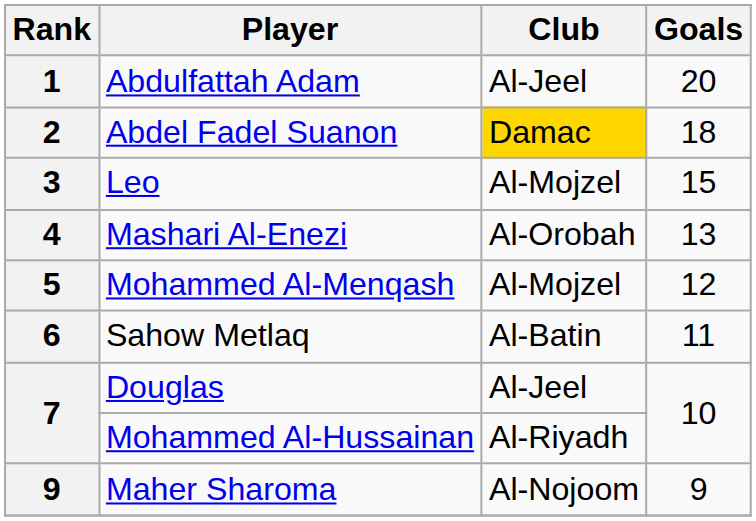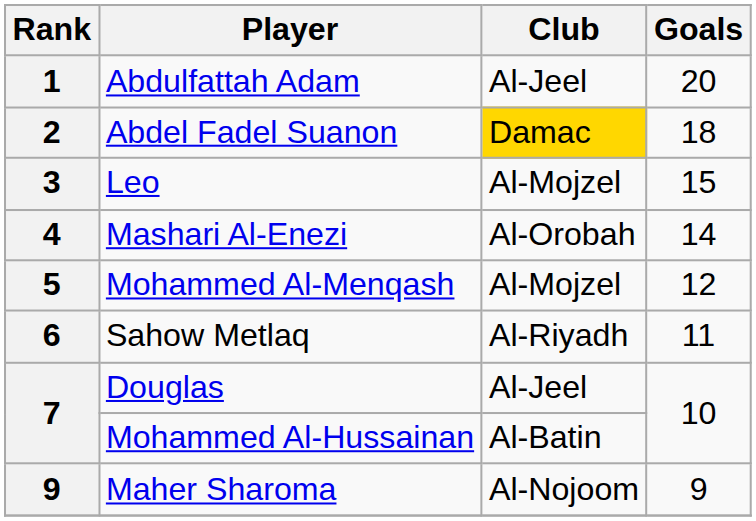 <table class=wikitable>
 <tr>
 <th>Rank</th>
 <th>Player</th>
 <th>Club</th>
 <th>Goals</th>
 </tr>
 <tr>
 <th>1</th>
 <td> <a href='#'>Abdulfattah Adam</a></td>
 <td>Al-Jeel</td>
 <td align=center>20</td>
 </tr>
 <tr>
 <th>2</th>
 <td> <a href='#'>Abdel Fadel Suanon</a></td>
 <td style="background: gold;">Damac</td>
 <td align=center>18</td>
 </tr>
 <tr>
 <th>3</th>
 <td> <a href='#'>Leo</a></td>
 <td>Al-Mojzel</td>
 <td align=center>15</td>
 </tr>
 <tr>
 <th>4</th>
 <td> <a href='#'>Mashari Al-Enezi</a></td>
 <td>Al-Orobah</td>
-<td align=center>13</td>
+<td align=center>14</td>
 </tr>
 <tr>
 <th>5</th>
 <td> <a href='#'>Mohammed Al-Menqash</a></td>
 <td>Al-Mojzel</td>
 <td align=center>12</td>
 </tr>
 <tr>
 <th>6</th>
 <td> Sahow Metlaq</td>
-<td>Al-Batin</td>
+<td>Al-Riyadh</td>
 <td align=center>11</td>
 </tr>
 <tr>
 <th rowspan=2>7</th>
 <td> <a href='#'>Douglas</a></td>
 <td>Al-Jeel</td>
 <td align=center rowspan=2>10</td>
 </tr>
 <tr>
 <td> <a href='#'>Mohammed Al-Hussainan</a></td>
-<td>Al-Riyadh</td>
+<td>Al-Batin</td>
 </tr>
 <tr>
 <th>9</th>
 <td> <a href='#'>Maher Sharoma</a></td>
 <td>Al-Nojoom</td>
 <td align=center>9</td>
 </tr>
 <tr>
 </tr>
 </table>
